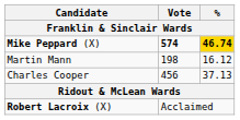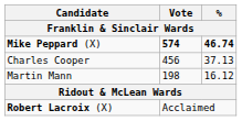 <table class="wikitable">
 <tr>
 <th bgcolor="#DDDDFF" width="200px">Candidate</th>
 <th bgcolor="#DDDDFF" width="50px">Vote</th>
 <th bgcolor="#DDDDFF" width="30px">%</th>
 </tr>
 <tr>
 <th colspan="3">Franklin & Sinclair Wards</th>
 </tr>
 <tr>
 <td><strong>Mike Peppard</strong> (X)</td>
 <td><strong>574</strong></td>
-<td style="background: gold;"><strong>46.74</strong></td>
+<td><strong>46.74</strong></td>
+</tr>
+<tr>
+<td>Charles Cooper</td>
+<td>456</td>
+<td>37.13</td>
 </tr>
 <tr>
 <td>Martin Mann</td>
 <td>198</td>
 <td>16.12</td>
-</tr>
-<tr>
-<td>Charles Cooper</td>
-<td>456</td>
-<td>37.13</td>
 </tr>
 <tr>
 <th colspan="3">Ridout & McLean Wards</th>
 </tr>
 <tr>
 <td><strong>Robert Lacroix</strong> (X)</td>
 <td colspan="2">Acclaimed</td>
 </tr>
 </table>
